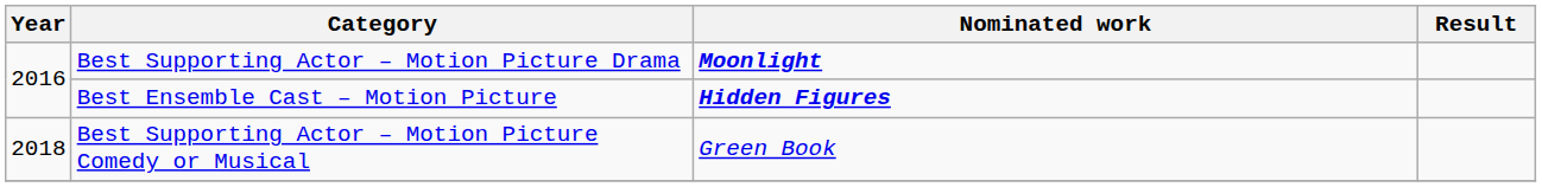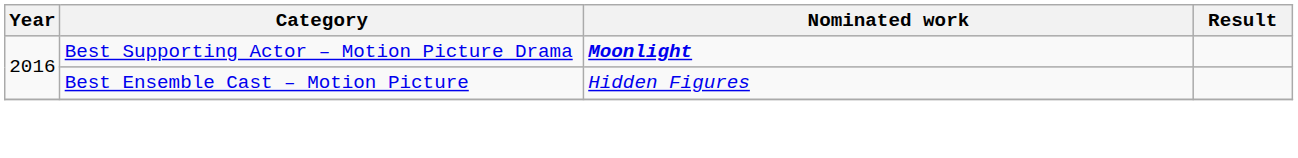 <table class=wikitable>
 <tr>
 <th scope="col" style="width:1em;">Year</th>
 <th scope="col" style="width:33em;">Category</th>
 <th scope="col" style="width:39em;">Nominated work</th>
 <th scope="col" style="width:5em;">Result</th>
 </tr>
 <tr>
 <td rowspan="2">2016</td>
 <td><a href='#'>Best Supporting Actor – Motion Picture Drama</a></td>
 <td><strong><em><a href='#'>Moonlight</a></em></strong></td>
 <td></td>
 </tr>
 <tr>
 <td><a href='#'>Best Ensemble Cast – Motion Picture</a></td>
-<td><strong><em><a href='#'>Hidden Figures</a></em></strong></td>
-<td></td>
-</tr>
-<tr>
-<td>2018</td>
-<td><a href='#'>Best Supporting Actor – Motion Picture Comedy or Musical</a></td>
-<td><em><a href='#'>Green Book</a></em></td>
+<td><em><a href='#'>Hidden Figures</a></em></td>
 <td></td>
 </tr>
 <tr>
 </tr>
 </table>
